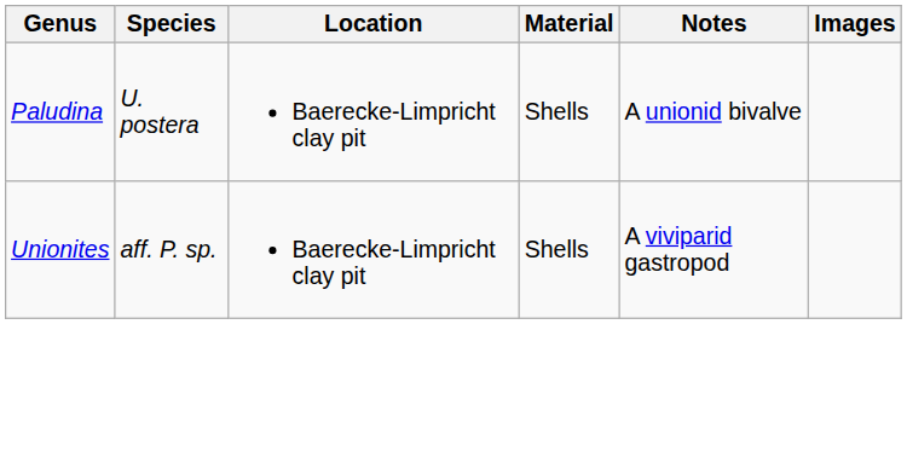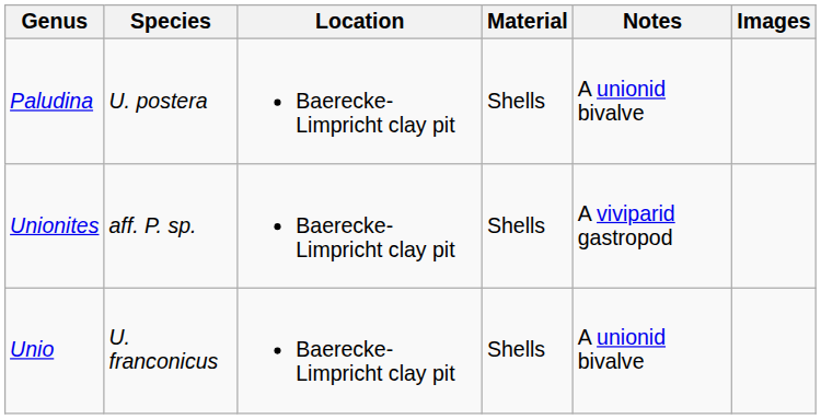 <table class="wikitable" align="center">
 <tr>
 <th>Genus</th>
 <th>Species</th>
 <th>Location</th>
 <th>Material</th>
 <th>Notes</th>
 <th>Images</th>
 </tr>
 <tr>
 <td><em><a href='#'>Paludina</a></em></td>
 <td><em>U. postera</em></td>
 <td><br><ul><li>Baerecke-Limpricht clay pit</li></ul></td>
 <td>Shells</td>
 <td>A <a href='#'>unionid</a> bivalve</td>
 <td></td>
 </tr>
 <tr>
 <td><em><a href='#'>Unionites</a></em></td>
 <td><em>aff. P. sp.</em></td>
 <td><br><ul><li>Baerecke-Limpricht clay pit</li></ul></td>
 <td>Shells</td>
 <td>A <a href='#'>viviparid</a> gastropod</td>
 <td></td>
 </tr>
+<tr>
+<td><a href='#'><em>Unio</em></a></td>
+<td><em>U. franconicus</em></td>
+<td><br><ul><li>Baerecke-Limpricht clay pit</li></ul></td>
+<td>Shells</td>
+<td>A <a href='#'>unionid</a> bivalve</td>
+<td></td>
+</tr>
 </table>
